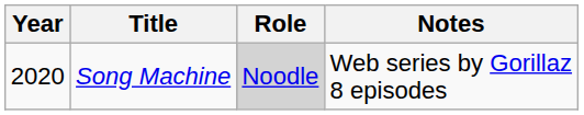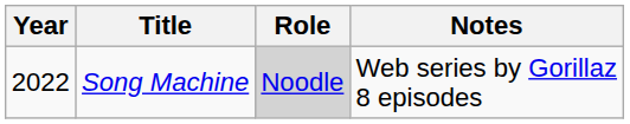 <table class="wikitable sortable">
 <tr>
 <th>Year</th>
 <th>Title</th>
 <th>Role</th>
 <th>Notes</th>
 </tr>
 <tr>
-<td>2020</td>
+<td>2022</td>
 <td><em><a href='#'>Song Machine</a></em></td>
 <td style="background: lightgrey;"><a href='#'>Noodle</a></td>
 <td>Web series by <a href='#'>Gorillaz</a><br>8 episodes</td>
 </tr>
 </table>
